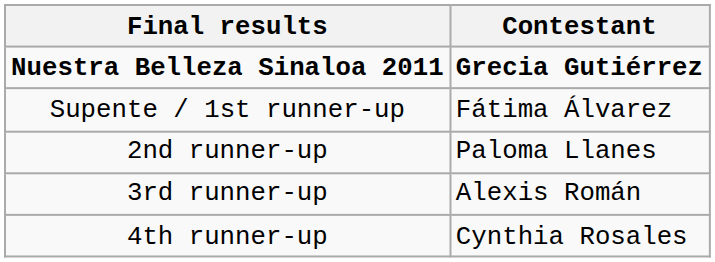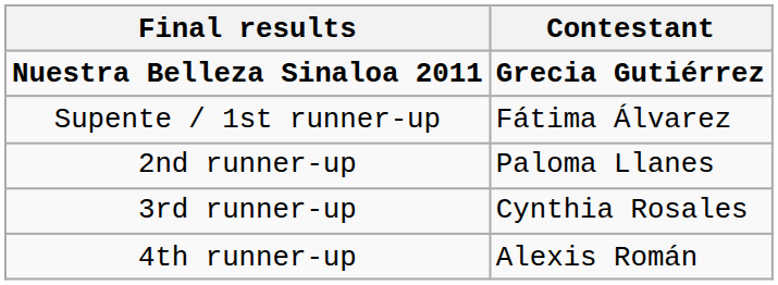 <table class="wikitable">
 <tr>
 <th>Final results</th>
 <th>Contestant</th>
 </tr>
 <tr>
 <td align="center"><strong>Nuestra Belleza Sinaloa 2011</strong></td>
 <td><strong>Grecia Gutiérrez</strong></td>
 </tr>
 <tr>
 <td align="center">Supente / 1st runner-up</td>
 <td>Fátima Álvarez</td>
 </tr>
 <tr>
 <td align="center">2nd runner-up</td>
 <td>Paloma Llanes</td>
 </tr>
 <tr>
 <td align="center">3rd runner-up</td>
-<td>Alexis Román</td>
+<td>Cynthia Rosales</td>
 </tr>
 <tr>
 <td align="center">4th runner-up</td>
-<td>Cynthia Rosales</td>
+<td>Alexis Román</td>
 </tr>
 </table>
